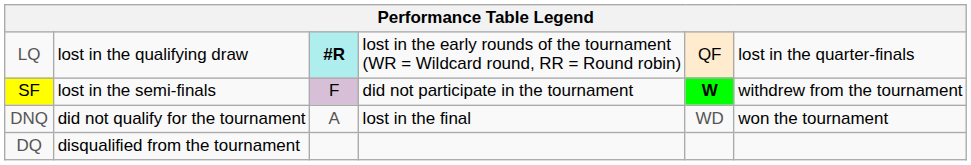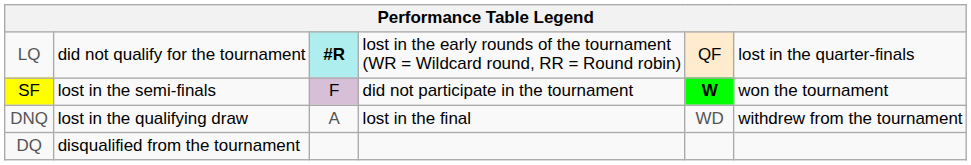 <table class="wikitable" style="font-size:78%;">
 <tr bgcolor="#efefef">
 <th colspan=6>Performance Table Legend</th>
 </tr>
 <tr>
 <td align="center" style="color:#555555;" width="30">LQ</td>
-<td>lost in the qualifying draw</td>
+<td>did not qualify for the tournament</td>
 <td align="center" style="background:#afeeee;"><strong>#R</strong></td>
 <td>lost in the early rounds of the tournament<br>(WR = Wildcard round, RR = Round robin)</td>
 <td align="center" style="background:#ffebcd;">QF</td>
 <td>lost in the quarter-finals</td>
 </tr>
 <tr>
 <td align="center" style="background:yellow;">SF</td>
 <td>lost in the semi-finals</td>
 <td align="center" style="background:#D8BFD8;">F</td>
 <td>did not participate in the tournament</td>
 <td align="center" style="background:#00ff00;"><strong>W</strong></td>
-<td>withdrew from the tournament</td>
+<td>won the tournament</td>
 </tr>
 <tr>
 <td align="center" style="color:#555555;" width="30">DNQ</td>
-<td>did not qualify for the tournament</td>
+<td>lost in the qualifying draw</td>
 <td align="center" style="color:#555555;" width="30">A</td>
 <td>lost in the final</td>
 <td align="center" style="color:#555555;" width="30">WD</td>
-<td>won the tournament</td>
+<td>withdrew from the tournament</td>
 </tr>
 <tr>
 <td align="center" style="color:#555555;" width="30">DQ</td>
 <td>disqualified from the tournament</td>
 <td></td>
 <td></td>
 <td></td>
 <td></td>
 </tr>
 </table>
